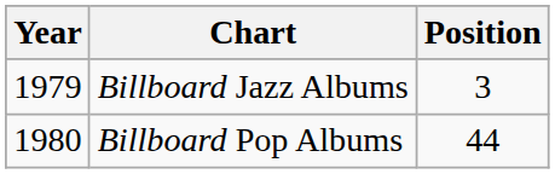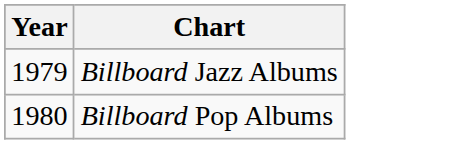 <table class="wikitable">
 <tr>
 <th align="left">Year</th>
 <th align="left">Chart</th>
-<th align="center">Position</th>
 </tr>
 <tr>
 <td align="left">1979</td>
 <td align="left"><em>Billboard</em> Jazz Albums</td>
-<td align="center">3</td>
 </tr>
 <tr>
 <td align="left">1980</td>
 <td align="left"><em>Billboard</em> Pop Albums</td>
-<td align="center">44</td>
 </tr>
 </table>
